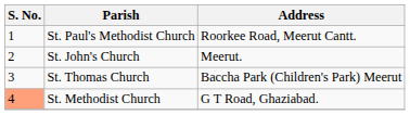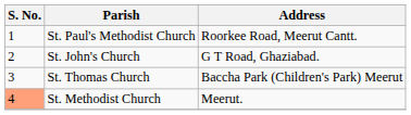 <table class="wikitable">
 <tr>
 <th>S. No.</th>
 <th>Parish</th>
 <th>Address</th>
 </tr>
 <tr>
 <td>1</td>
 <td>St. Paul's Methodist Church</td>
 <td>Roorkee Road, Meerut Cantt.</td>
 </tr>
 <tr>
 <td>2</td>
 <td>St. John's Church</td>
-<td>Meerut.</td>
+<td>G T Road, Ghaziabad.</td>
 </tr>
 <tr>
 <td>3</td>
 <td>St. Thomas Church</td>
 <td>Baccha Park (Children's Park) Meerut</td>
 </tr>
 <tr>
 <td style="background: lightsalmon;">4</td>
 <td>St.  Methodist Church</td>
-<td>G T Road, Ghaziabad.</td>
+<td>Meerut.</td>
 </tr>
 <tr>
 </tr>
 </table>
